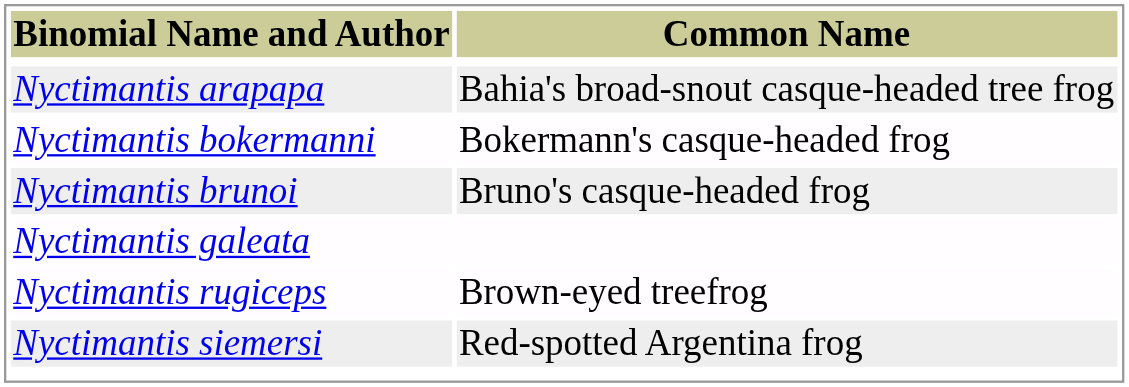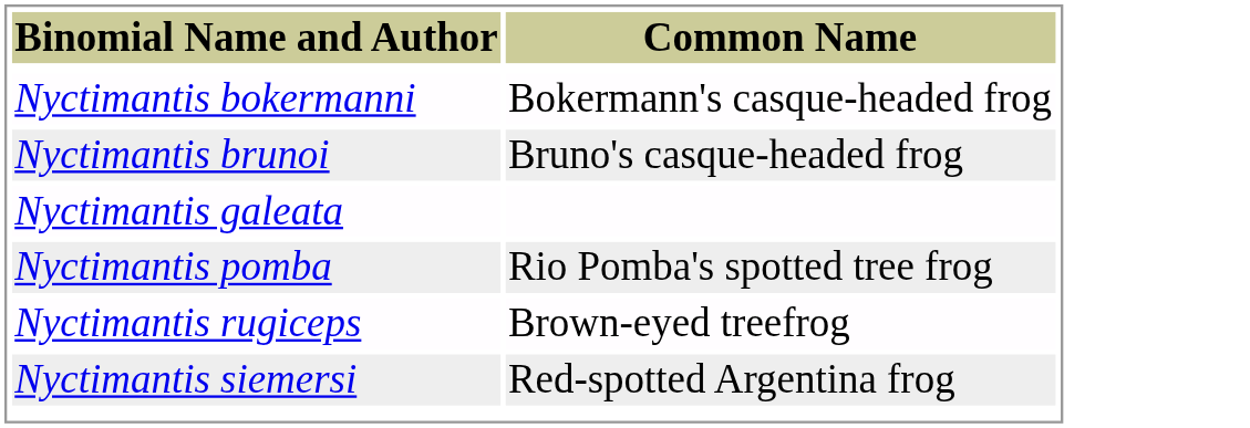 <table style="text-align:left; border:1px solid #999999; ">
 <tr style="background:#CCCC99; text-align: center; ">
 <th>Binomial Name and Author</th>
 <th>Common Name</th>
 </tr>
 <tr>
-</tr>
-<tr style="background:#EEEEEE;">
-<td><em><a href='#'>Nyctimantis arapapa</a></em> </td>
-<td>Bahia's broad-snout casque-headed tree frog</td>
 </tr>
 <tr style="background:#FFFDFF;">
 <td><em><a href='#'>Nyctimantis bokermanni</a></em> </td>
 <td>Bokermann's casque-headed frog</td>
 </tr>
 <tr style="background:#EEEEEE;">
 <td><em><a href='#'>Nyctimantis brunoi</a></em> </td>
 <td>Bruno's casque-headed frog</td>
 </tr>
 <tr style="background:#FFFDFF;">
 <td><em><a href='#'>Nyctimantis galeata</a></em> </td>
 <td></td>
+</tr>
+<tr style="background:#EEEEEE;">
+<td><em><a href='#'>Nyctimantis pomba</a></em> </td>
+<td>Rio Pomba's spotted tree frog</td>
 </tr>
 <tr style="background:#FFFDFF;">
 <td><em><a href='#'>Nyctimantis rugiceps</a></em> </td>
 <td>Brown-eyed treefrog</td>
 </tr>
 <tr style="background:#EEEEEE;">
 <td><em><a href='#'>Nyctimantis siemersi</a></em> </td>
 <td>Red-spotted Argentina frog</td>
 </tr>
 <tr style="background:#FFFDFF;">
 </tr>
 <tr>
 </tr>
 </table>
